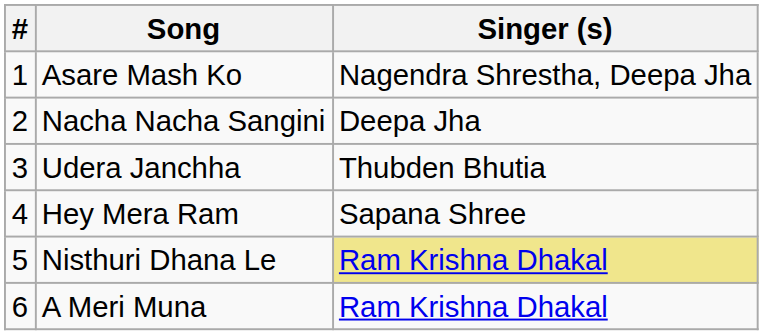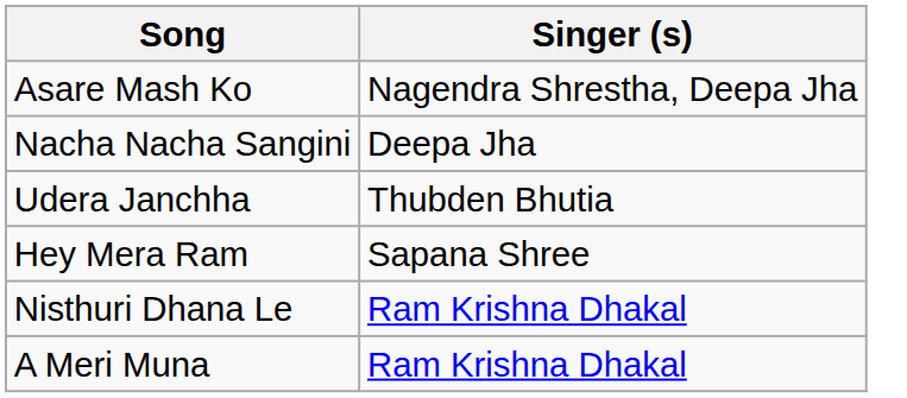 <table class="wikitable" style="font-size:95%;">
 <tr>
-<th>#</th>
 <th>Song</th>
 <th>Singer (s)</th>
 </tr>
 <tr>
-<td>1</td>
 <td>Asare Mash Ko</td>
 <td>Nagendra Shrestha, Deepa Jha</td>
 </tr>
 <tr>
-<td>2</td>
 <td>Nacha Nacha Sangini</td>
 <td>Deepa Jha</td>
 </tr>
 <tr>
-<td>3</td>
 <td>Udera Janchha</td>
 <td>Thubden Bhutia</td>
 </tr>
 <tr>
-<td>4</td>
 <td>Hey Mera Ram</td>
 <td>Sapana Shree</td>
 </tr>
 <tr>
-<td>5</td>
 <td>Nisthuri Dhana Le</td>
-<td style="background: khaki;"><a href='#'>Ram Krishna Dhakal</a></td>
+<td><a href='#'>Ram Krishna Dhakal</a></td>
 </tr>
 <tr>
-<td>6</td>
 <td>A Meri Muna</td>
 <td><a href='#'>Ram Krishna Dhakal</a></td>
 </tr>
 </table>
